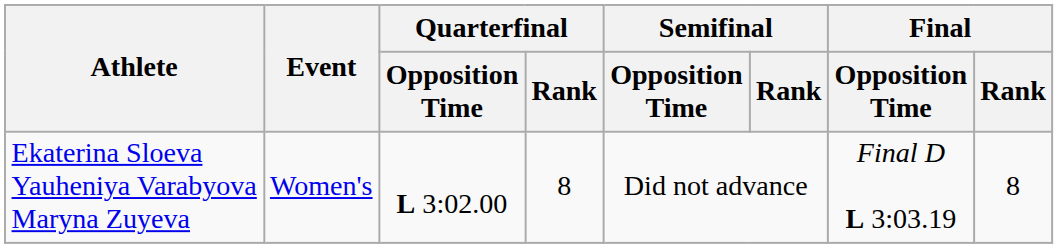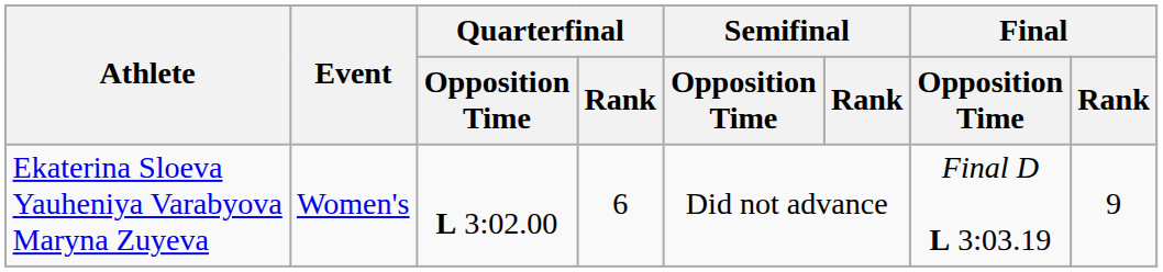 <table class=wikitable style=font-size:90%;text-align:center>
 <tr>
 <th rowspan="2">Athlete</th>
 <th rowspan="2">Event</th>
 <th colspan=2>Quarterfinal</th>
 <th colspan=2>Semifinal</th>
 <th colspan="2">Final</th>
 </tr>
 <tr>
 <th>Opposition<br>Time</th>
 <th>Rank</th>
 <th>Opposition<br>Time</th>
 <th>Rank</th>
 <th>Opposition<br>Time</th>
 <th>Rank</th>
 </tr>
 <tr>
 <td align=left><a href='#'>Ekaterina Sloeva</a><br><a href='#'>Yauheniya Varabyova</a><br><a href='#'>Maryna Zuyeva</a></td>
 <td align=left><a href='#'>Women's</a></td>
 <td><br><strong>L</strong> 3:02.00</td>
-<td>8</td>
+<td>6</td>
 <td colspan=2>Did not advance</td>
 <td><em>Final D</em><br><br><strong>L</strong> 3:03.19</td>
-<td>8</td>
+<td>9</td>
 </tr>
 </table>
